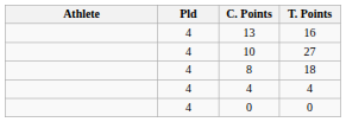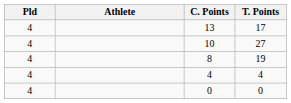 <table class="wikitable" style="text-align:center">
 <tr>
+<th width=75>Pld</th>
 <th width=200>Athlete</th>
-<th width=75>Pld</th>
 <th width=75>C. Points</th>
 <th width=75>T. Points</th>
 </tr>
 <tr>
+<td>4</td>
 <td style="text-align:left"></td>
-<td>4</td>
 <td>13</td>
-<td>16</td>
+<td>17</td>
 </tr>
 <tr>
+<td>4</td>
 <td style="text-align:left"></td>
-<td>4</td>
 <td>10</td>
 <td>27</td>
 </tr>
 <tr>
+<td>4</td>
 <td style="text-align:left"></td>
-<td>4</td>
 <td>8</td>
-<td>18</td>
+<td>19</td>
 </tr>
 <tr>
+<td>4</td>
 <td style="text-align:left"></td>
-<td>4</td>
 <td>4</td>
 <td>4</td>
 </tr>
 <tr>
+<td>4</td>
 <td style="text-align:left"></td>
-<td>4</td>
 <td>0</td>
 <td>0</td>
 </tr>
 </table>
